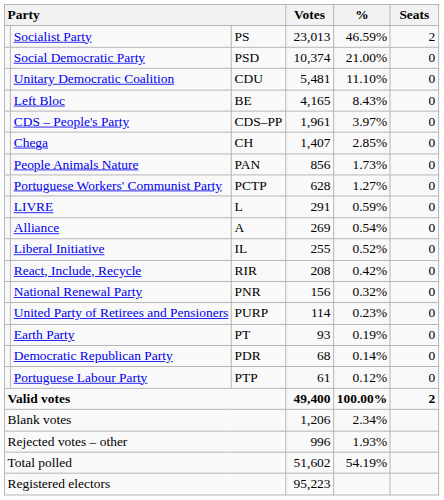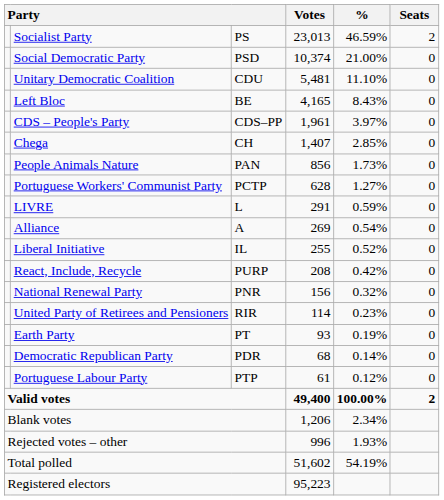 <table class="wikitable" border="1" style="text-align:right;">
 <tr>
 <th style="text-align:left;" colspan=3>Party</th>
 <th align=center width="50">Votes</th>
 <th align=center width="50">%</th>
 <th align=center width="50">Seats</th>
 </tr>
 <tr>
 <td></td>
 <td align=left><a href='#'>Socialist Party</a></td>
 <td align=left>PS</td>
 <td>23,013</td>
 <td>46.59%</td>
 <td>2</td>
 </tr>
 <tr>
 <td></td>
 <td align=left><a href='#'>Social Democratic Party</a></td>
 <td align=left>PSD</td>
 <td>10,374</td>
 <td>21.00%</td>
 <td>0</td>
 </tr>
 <tr>
 <td></td>
 <td align=left style="white-space: nowrap;"><a href='#'>Unitary Democratic Coalition</a></td>
 <td align=left>CDU</td>
 <td>5,481</td>
 <td>11.10%</td>
 <td>0</td>
 </tr>
 <tr>
 <td></td>
 <td align=left><a href='#'>Left Bloc</a></td>
 <td align=left>BE</td>
 <td>4,165</td>
 <td>8.43%</td>
 <td>0</td>
 </tr>
 <tr>
 <td></td>
 <td align=left><a href='#'>CDS – People's Party</a></td>
 <td align=left style="white-space: nowrap;">CDS–PP</td>
 <td>1,961</td>
 <td>3.97%</td>
 <td>0</td>
 </tr>
 <tr>
 <td></td>
 <td align=left><a href='#'>Chega</a></td>
 <td align=left>CH</td>
 <td>1,407</td>
 <td>2.85%</td>
 <td>0</td>
 </tr>
 <tr>
 <td></td>
 <td align=left><a href='#'>People Animals Nature</a></td>
 <td align=left>PAN</td>
 <td>856</td>
 <td>1.73%</td>
 <td>0</td>
 </tr>
 <tr>
 <td></td>
 <td align=left><a href='#'>Portuguese Workers' Communist Party</a></td>
 <td align=left>PCTP</td>
 <td>628</td>
 <td>1.27%</td>
 <td>0</td>
 </tr>
 <tr>
 <td></td>
 <td align=left><a href='#'>LIVRE</a></td>
 <td align=left>L</td>
 <td>291</td>
 <td>0.59%</td>
 <td>0</td>
 </tr>
 <tr>
 <td></td>
 <td align=left><a href='#'>Alliance</a></td>
 <td align=left>A</td>
 <td>269</td>
 <td>0.54%</td>
 <td>0</td>
 </tr>
 <tr>
 <td></td>
 <td align=left><a href='#'>Liberal Initiative</a></td>
 <td align=left>IL</td>
 <td>255</td>
 <td>0.52%</td>
 <td>0</td>
 </tr>
 <tr>
 <td></td>
 <td align=left><a href='#'>React, Include, Recycle</a></td>
-<td align=left>RIR</td>
+<td align=left>PURP</td>
 <td>208</td>
 <td>0.42%</td>
 <td>0</td>
 </tr>
 <tr>
 <td></td>
 <td align=left><a href='#'>National Renewal Party</a></td>
 <td align=left>PNR</td>
 <td>156</td>
 <td>0.32%</td>
 <td>0</td>
 </tr>
 <tr>
 <td></td>
 <td align=left><a href='#'>United Party of Retirees and Pensioners</a></td>
-<td align=left>PURP</td>
+<td align=left>RIR</td>
 <td>114</td>
 <td>0.23%</td>
 <td>0</td>
 </tr>
 <tr>
 <td></td>
 <td align=left><a href='#'>Earth Party</a></td>
 <td align=left>PT</td>
 <td>93</td>
 <td>0.19%</td>
 <td>0</td>
 </tr>
 <tr>
 <td></td>
 <td align=left><a href='#'>Democratic Republican Party</a></td>
 <td align=left>PDR</td>
 <td>68</td>
 <td>0.14%</td>
 <td>0</td>
 </tr>
 <tr>
 <td></td>
 <td align=left><a href='#'>Portuguese Labour Party</a></td>
 <td align=left>PTP</td>
 <td>61</td>
 <td>0.12%</td>
 <td>0</td>
 </tr>
 <tr style="font-weight:bold">
 <td align=left colspan=3>Valid votes</td>
 <td>49,400</td>
 <td>100.00%</td>
 <td>2</td>
 </tr>
 <tr>
 <td align=left colspan=3>Blank votes</td>
 <td>1,206</td>
 <td>2.34%</td>
 <td></td>
 </tr>
 <tr>
 <td align=left colspan=3>Rejected votes – other</td>
 <td>996</td>
 <td>1.93%</td>
 <td></td>
 </tr>
 <tr>
 <td align=left colspan=3>Total polled</td>
 <td>51,602</td>
 <td>54.19%</td>
 <td></td>
 </tr>
 <tr>
 <td align=left colspan=3>Registered electors</td>
 <td>95,223</td>
 <td></td>
 <td></td>
 </tr>
 </table>
